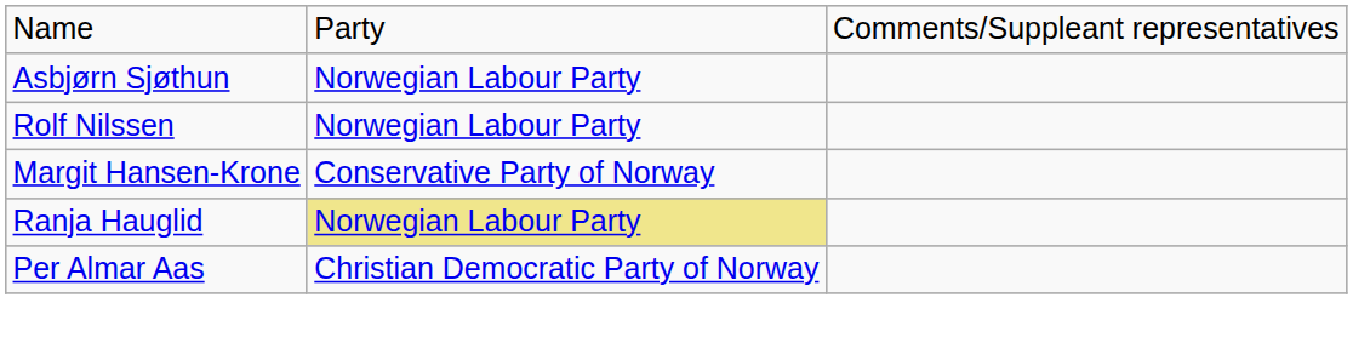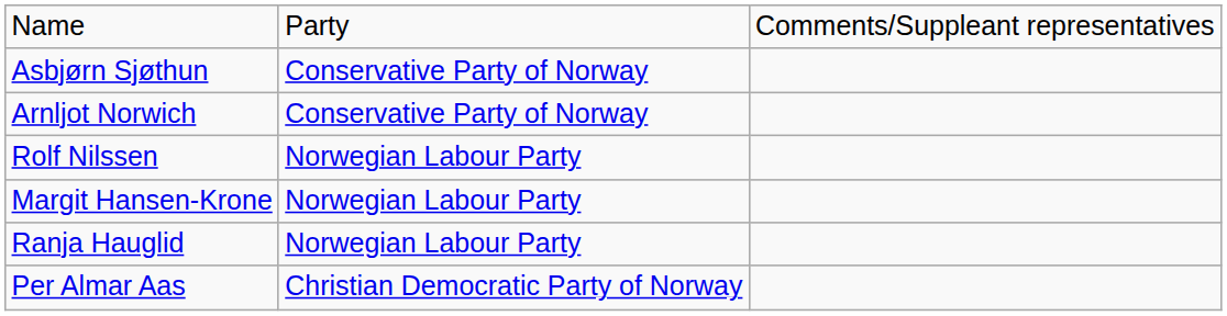 <table class="wikitable">
 <tr>
 <td>Name</td>
 <td>Party</td>
 <td>Comments/Suppleant representatives</td>
 </tr>
 <tr>
 <td><a href='#'>Asbjørn Sjøthun</a></td>
-<td><a href='#'>Norwegian Labour Party</a></td>
+<td><a href='#'>Conservative Party of Norway</a></td>
+<td></td>
+</tr>
+<tr>
+<td><a href='#'>Arnljot Norwich</a></td>
+<td><a href='#'>Conservative Party of Norway</a></td>
 <td></td>
 </tr>
 <tr>
 <td><a href='#'>Rolf Nilssen</a></td>
 <td><a href='#'>Norwegian Labour Party</a></td>
 <td></td>
 </tr>
 <tr>
 <td><a href='#'>Margit Hansen-Krone</a></td>
-<td><a href='#'>Conservative Party of Norway</a></td>
+<td><a href='#'>Norwegian Labour Party</a></td>
 <td></td>
 </tr>
 <tr>
 <td><a href='#'>Ranja Hauglid</a></td>
-<td style="background: khaki;"><a href='#'>Norwegian Labour Party</a></td>
+<td><a href='#'>Norwegian Labour Party</a></td>
 <td></td>
 </tr>
 <tr>
 <td><a href='#'>Per Almar Aas</a></td>
 <td><a href='#'>Christian Democratic Party of Norway</a></td>
 <td></td>
 </tr>
 </table>
